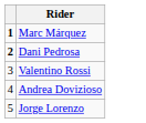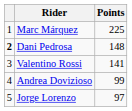 <table class="wikitable" style="font-size: 95%;">
 <tr>
 <th></th>
 <th>Rider</th>
+<th>Points</th>
 </tr>
 <tr>
-<td align=center><strong>1</strong></td>
+<td align=center>1</td>
 <td> <a href='#'>Marc Márquez</a></td>
+<td align=right>225</td>
 </tr>
 <tr>
 <td align=center><strong>2</strong></td>
 <td> <a href='#'>Dani Pedrosa</a></td>
+<td align=right>148</td>
 </tr>
 <tr>
 <td align=center>3</td>
 <td> <a href='#'>Valentino Rossi</a></td>
+<td align=right>141</td>
 </tr>
 <tr>
 <td align=center>4</td>
 <td> <a href='#'>Andrea Dovizioso</a></td>
+<td align=right>99</td>
 </tr>
 <tr>
 <td align=center>5</td>
 <td> <a href='#'>Jorge Lorenzo</a></td>
+<td align=right>97</td>
 </tr>
 </table>
